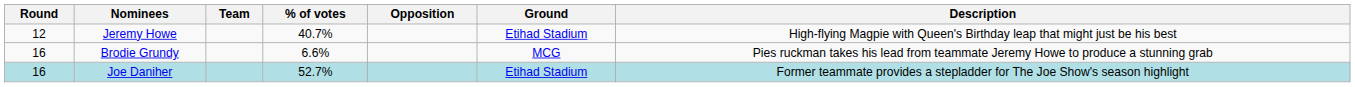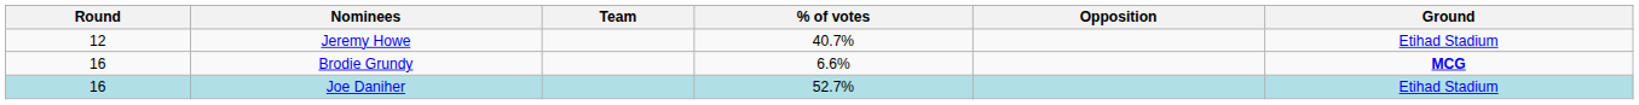 <table class="wikitable" style="font-size:89%; text-align:center; width:100%;">
 <tr>
 <th>Round</th>
 <th>Nominees</th>
 <th>Team</th>
 <th>% of votes</th>
 <th>Opposition</th>
 <th>Ground</th>
-<th>Description</th>
 </tr>
 <tr>
 <td>12</td>
 <td><a href='#'>Jeremy Howe</a></td>
 <td></td>
 <td>40.7%</td>
 <td></td>
 <td><a href='#'>Etihad Stadium</a></td>
-<td>High-flying Magpie with Queen's Birthday leap that might just be his best</td>
 </tr>
 <tr>
 <td>16</td>
 <td><a href='#'>Brodie Grundy</a></td>
 <td></td>
 <td>6.6%</td>
 <td></td>
-<td><a href='#'>MCG</a></td>
-<td>Pies ruckman takes his lead from teammate Jeremy Howe to produce a stunning grab</td>
+<td><strong><a href='#'>MCG</a></strong></td>
 </tr>
 <tr style="background:#b0e0e6">
 <td>16</td>
 <td><a href='#'>Joe Daniher</a></td>
 <td></td>
 <td>52.7%</td>
 <td></td>
 <td><a href='#'>Etihad Stadium</a></td>
-<td>Former teammate provides a stepladder for The Joe Show's season highlight</td>
 </tr>
 </table>
